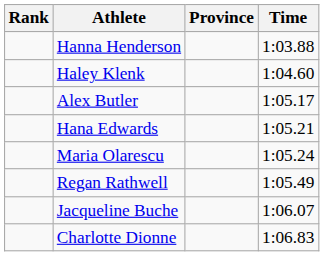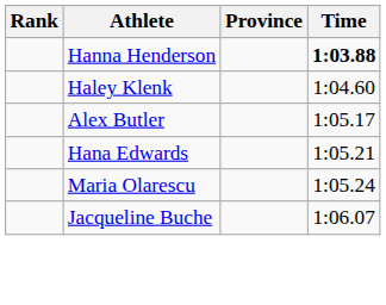 <table class="wikitable sortable" style="text-align:center">
 <tr>
 <th>Rank</th>
 <th>Athlete</th>
 <th>Province</th>
 <th>Time</th>
 </tr>
 <tr>
 <td></td>
 <td align=left><a href='#'>Hanna Henderson</a></td>
 <td style="text-align:left;"></td>
-<td>1:03.88</td>
+<td><strong>1:03.88</strong></td>
 </tr>
 <tr>
 <td></td>
 <td align=left><a href='#'>Haley Klenk</a></td>
 <td style="text-align:left;"></td>
 <td>1:04.60</td>
 </tr>
 <tr>
 <td></td>
 <td align=left><a href='#'>Alex Butler</a></td>
 <td style="text-align:left;"></td>
 <td>1:05.17</td>
 </tr>
 <tr>
 <td></td>
 <td align=left><a href='#'>Hana Edwards</a></td>
 <td style="text-align:left;"></td>
 <td>1:05.21</td>
 </tr>
 <tr>
 <td></td>
 <td align=left><a href='#'>Maria Olarescu</a></td>
 <td style="text-align:left;"></td>
 <td>1:05.24</td>
 </tr>
 <tr>
 <td></td>
-<td align=left><a href='#'>Regan Rathwell</a></td>
-<td style="text-align:left;"></td>
-<td>1:05.49</td>
-</tr>
-<tr>
-<td></td>
 <td align=left><a href='#'>Jacqueline Buche</a></td>
 <td style="text-align:left;"></td>
 <td>1:06.07</td>
 </tr>
-<tr>
-<td></td>
-<td align=left><a href='#'>Charlotte Dionne</a></td>
-<td style="text-align:left;"></td>
-<td>1:06.83</td>
-</tr>
 </table>
